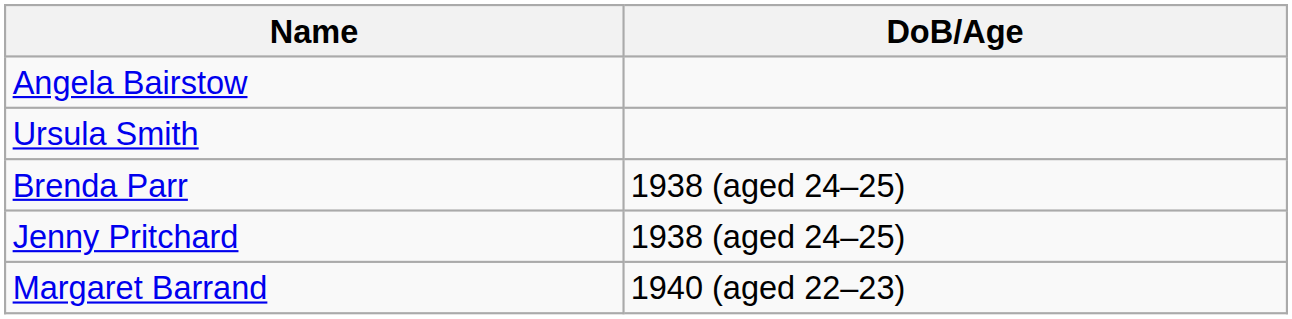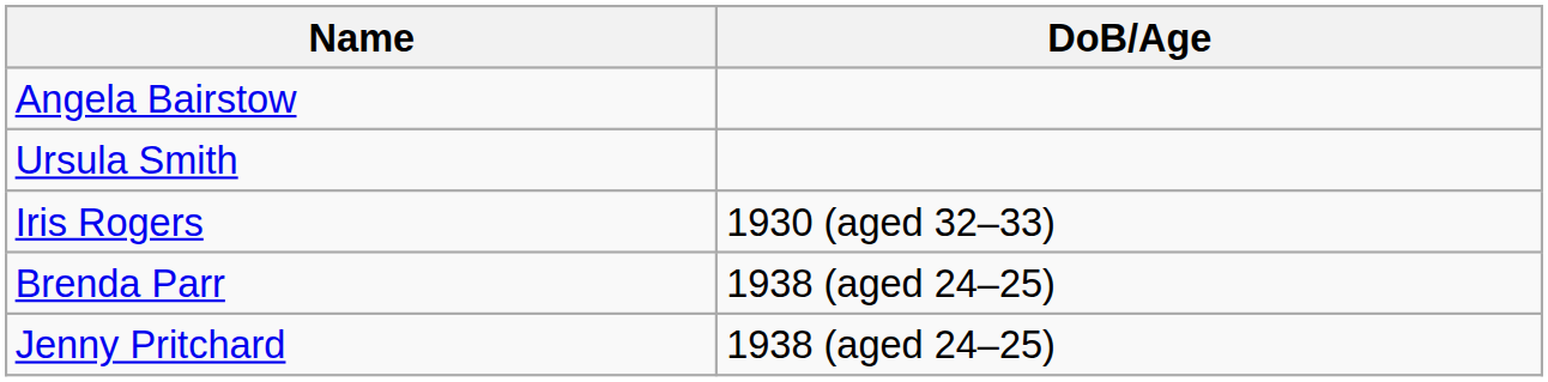 <table class="wikitable" style="width:600px; font-size:95%;">
 <tr>
 <th align="left">Name</th>
 <th align="left">DoB/Age</th>
 </tr>
 <tr>
 <td align="left"><a href='#'>Angela Bairstow</a></td>
 <td align="left"></td>
 </tr>
 <tr>
 <td align="left"><a href='#'>Ursula Smith</a></td>
 <td align="left"></td>
 </tr>
 <tr>
+<td align="left"><a href='#'>Iris Rogers</a></td>
+<td align="left">1930 (aged 32–33)</td>
+</tr>
+<tr>
 <td align="left"><a href='#'>Brenda Parr</a></td>
 <td align="left">1938 (aged 24–25)</td>
 </tr>
 <tr>
 <td align="left"><a href='#'>Jenny Pritchard</a></td>
 <td align="left">1938 (aged 24–25)</td>
 </tr>
-<tr>
-<td align="left"><a href='#'>Margaret Barrand</a></td>
-<td align="left">1940 (aged 22–23)</td>
-</tr>
 </table>
